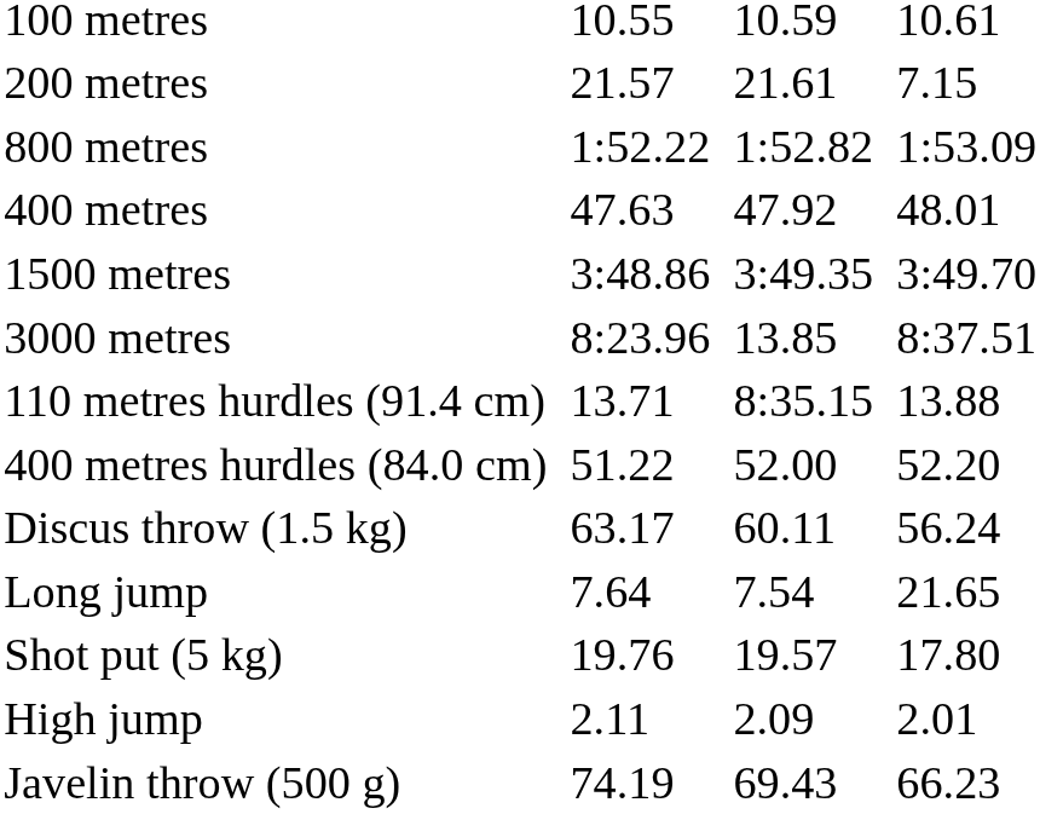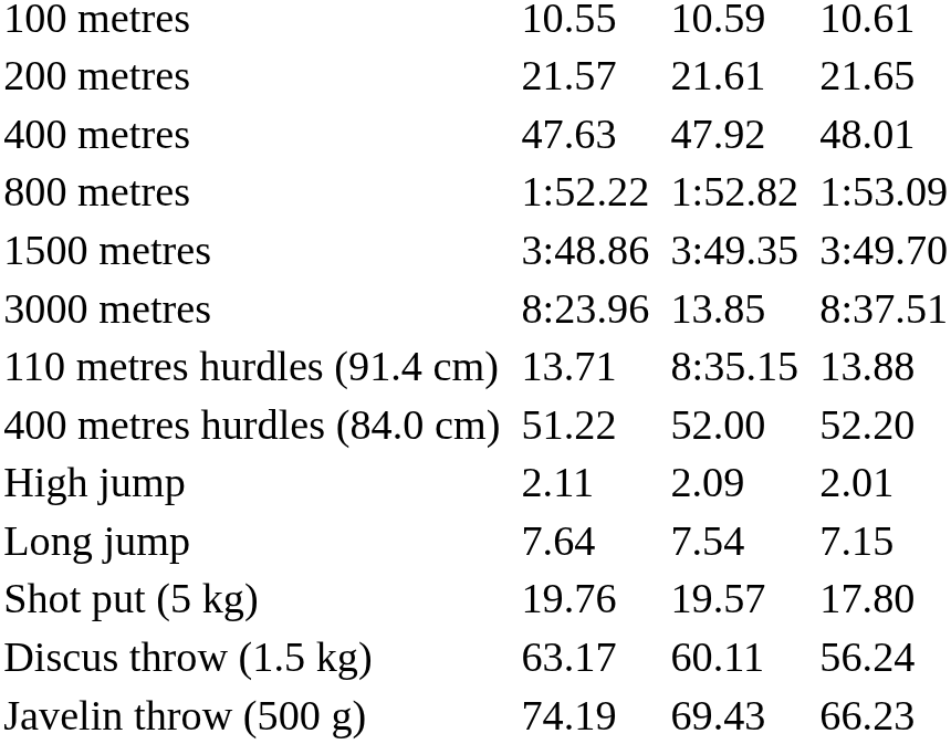 <table>
 <tr>
 <td>100 metres</td>
 <td></td>
 <td>10.55</td>
 <td></td>
 <td>10.59</td>
 <td></td>
 <td>10.61</td>
 </tr>
 <tr>
 <td>200 metres</td>
 <td></td>
 <td>21.57</td>
 <td></td>
 <td>21.61</td>
 <td></td>
-<td>7.15</td>
+<td>21.65</td>
+</tr>
+<tr>
+<td>400 metres</td>
+<td></td>
+<td>47.63</td>
+<td></td>
+<td>47.92</td>
+<td></td>
+<td>48.01</td>
 </tr>
 <tr>
 <td>800 metres</td>
 <td></td>
 <td>1:52.22</td>
 <td></td>
 <td>1:52.82</td>
 <td></td>
 <td>1:53.09</td>
-</tr>
-<tr>
-<td>400 metres</td>
-<td></td>
-<td>47.63</td>
-<td></td>
-<td>47.92</td>
-<td></td>
-<td>48.01</td>
 </tr>
 <tr>
 <td>1500 metres</td>
 <td></td>
 <td>3:48.86</td>
 <td></td>
 <td>3:49.35</td>
 <td></td>
 <td>3:49.70</td>
 </tr>
 <tr>
 <td>3000 metres</td>
 <td></td>
 <td>8:23.96</td>
 <td></td>
 <td>13.85</td>
 <td></td>
 <td>8:37.51</td>
 </tr>
 <tr>
 <td>110 metres hurdles (91.4 cm)</td>
 <td></td>
 <td>13.71 </td>
 <td></td>
 <td>8:35.15</td>
 <td></td>
 <td>13.88</td>
 </tr>
 <tr>
 <td>400 metres hurdles (84.0 cm)</td>
 <td></td>
 <td>51.22</td>
 <td></td>
 <td>52.00</td>
 <td></td>
 <td>52.20</td>
 </tr>
 <tr>
-<td>Discus throw (1.5 kg)</td>
+<td>High jump</td>
 <td></td>
-<td>63.17</td>
+<td>2.11</td>
 <td></td>
-<td>60.11</td>
+<td>2.09</td>
 <td></td>
-<td>56.24</td>
+<td>2.01</td>
 </tr>
 <tr>
 <td>Long jump</td>
 <td></td>
 <td>7.64 </td>
 <td></td>
 <td>7.54</td>
 <td></td>
-<td>21.65</td>
+<td>7.15</td>
 </tr>
 <tr>
 <td>Shot put (5 kg)</td>
 <td></td>
 <td>19.76</td>
 <td></td>
 <td>19.57</td>
 <td></td>
 <td>17.80</td>
 </tr>
 <tr>
-<td>High jump</td>
+<td>Discus throw (1.5 kg)</td>
 <td></td>
-<td>2.11</td>
+<td>63.17</td>
 <td></td>
-<td>2.09</td>
+<td>60.11</td>
 <td></td>
-<td>2.01</td>
+<td>56.24</td>
 </tr>
 <tr>
 <td>Javelin throw (500 g)</td>
 <td></td>
 <td>74.19</td>
 <td></td>
 <td>69.43</td>
 <td></td>
 <td>66.23</td>
 </tr>
 </table>
